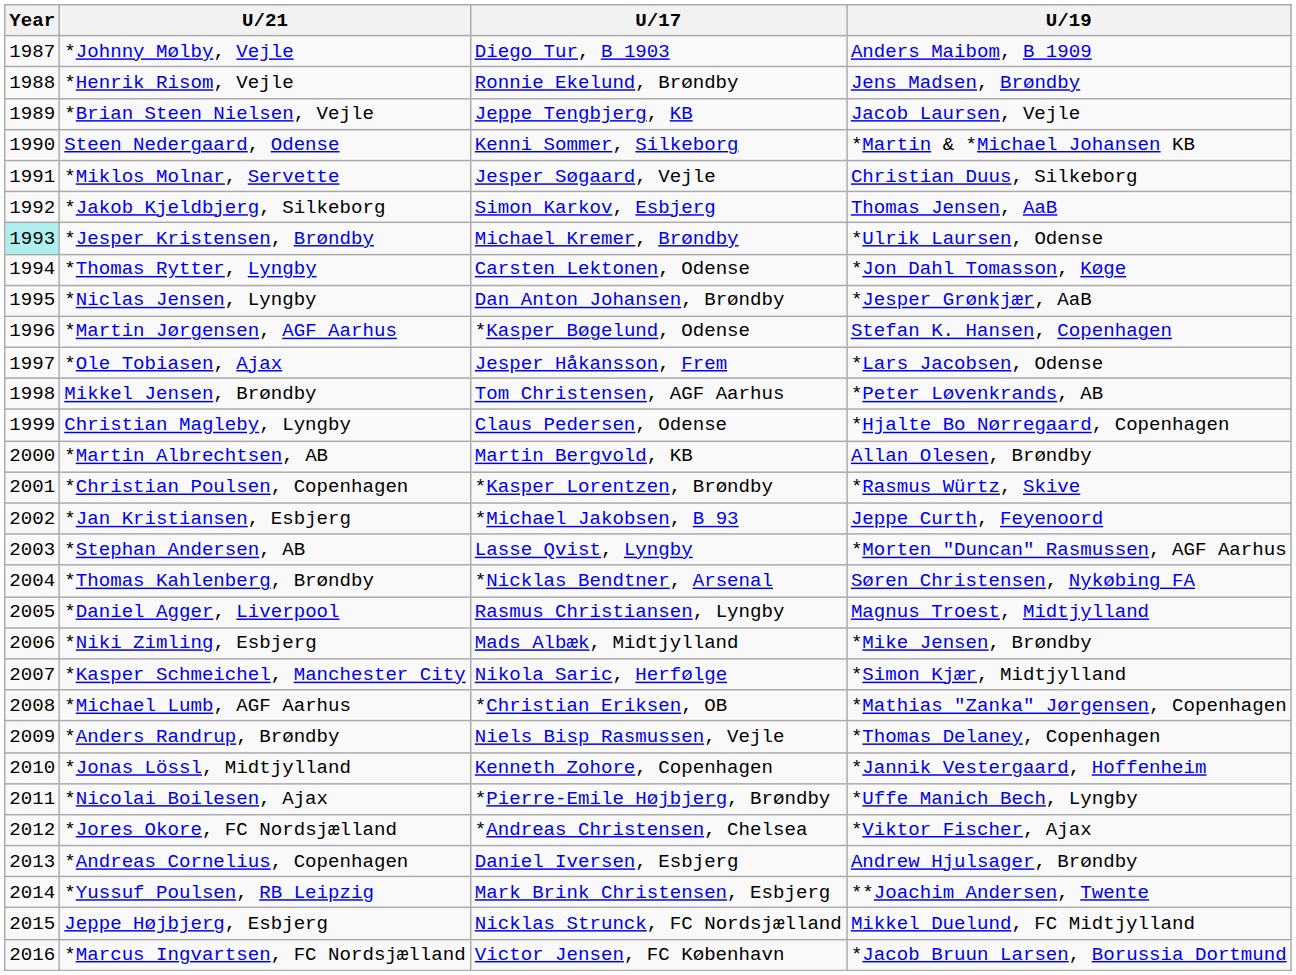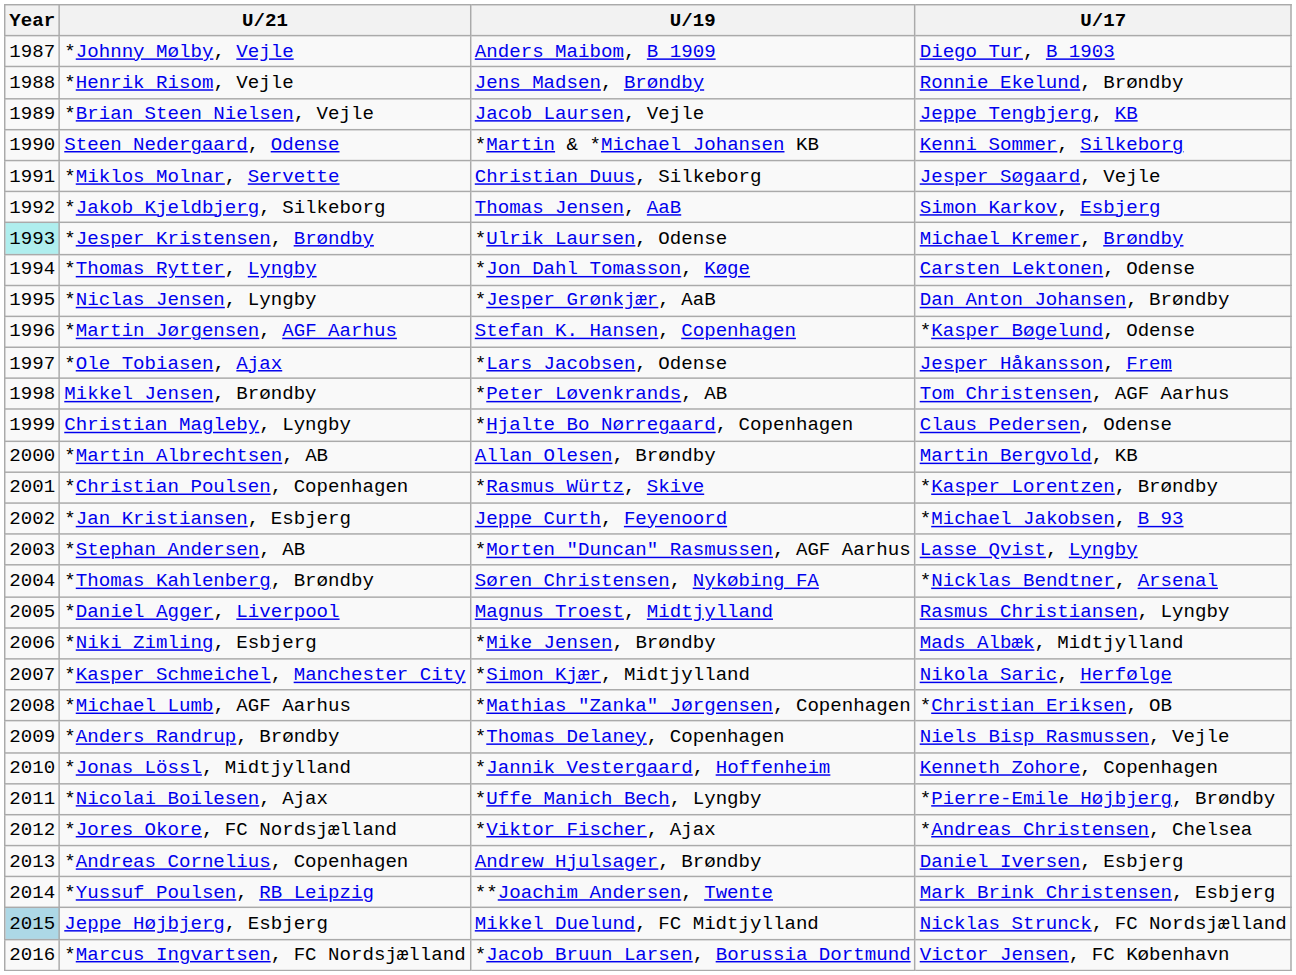 <table class="wikitable">
 <tr>
 <th>Year</th>
 <th>U/21</th>
+<th>U/19</th>
 <th>U/17</th>
-<th>U/19</th>
 </tr>
 <tr>
 <td>1987</td>
 <td>*<a href='#'>Johnny Mølby</a>, <a href='#'>Vejle</a></td>
+<td><a href='#'>Anders Maibom</a>, <a href='#'>B 1909</a></td>
 <td><a href='#'>Diego Tur</a>, <a href='#'>B 1903</a></td>
-<td><a href='#'>Anders Maibom</a>, <a href='#'>B 1909</a></td>
 </tr>
 <tr>
 <td>1988</td>
 <td>*<a href='#'>Henrik Risom</a>, Vejle</td>
+<td><a href='#'>Jens Madsen</a>, <a href='#'>Brøndby</a></td>
 <td><a href='#'>Ronnie Ekelund</a>, Brøndby</td>
-<td><a href='#'>Jens Madsen</a>, <a href='#'>Brøndby</a></td>
 </tr>
 <tr>
 <td>1989</td>
 <td>*<a href='#'>Brian Steen Nielsen</a>, Vejle</td>
+<td><a href='#'>Jacob Laursen</a>, Vejle</td>
 <td><a href='#'>Jeppe Tengbjerg</a>, <a href='#'>KB</a></td>
-<td><a href='#'>Jacob Laursen</a>, Vejle</td>
 </tr>
 <tr>
 <td>1990</td>
 <td><a href='#'>Steen Nedergaard</a>, <a href='#'>Odense</a></td>
+<td>*<a href='#'>Martin</a> & *<a href='#'>Michael Johansen</a> KB</td>
 <td><a href='#'>Kenni Sommer</a>, <a href='#'>Silkeborg</a></td>
-<td>*<a href='#'>Martin</a> & *<a href='#'>Michael Johansen</a> KB</td>
 </tr>
 <tr>
 <td>1991</td>
 <td>*<a href='#'>Miklos Molnar</a>, <a href='#'>Servette</a></td>
+<td><a href='#'>Christian Duus</a>, Silkeborg</td>
 <td><a href='#'>Jesper Søgaard</a>, Vejle</td>
-<td><a href='#'>Christian Duus</a>, Silkeborg</td>
 </tr>
 <tr>
 <td>1992</td>
 <td>*<a href='#'>Jakob Kjeldbjerg</a>, Silkeborg</td>
+<td><a href='#'>Thomas Jensen</a>, <a href='#'>AaB</a></td>
 <td><a href='#'>Simon Karkov</a>, <a href='#'>Esbjerg</a></td>
-<td><a href='#'>Thomas Jensen</a>, <a href='#'>AaB</a></td>
 </tr>
 <tr>
 <td style="background: paleturquoise;">1993</td>
 <td>*<a href='#'>Jesper Kristensen</a>, <a href='#'>Brøndby</a></td>
+<td>*<a href='#'>Ulrik Laursen</a>, Odense</td>
 <td><a href='#'>Michael Kremer</a>, <a href='#'>Brøndby</a></td>
-<td>*<a href='#'>Ulrik Laursen</a>, Odense</td>
 </tr>
 <tr>
 <td>1994</td>
 <td>*<a href='#'>Thomas Rytter</a>, <a href='#'>Lyngby</a></td>
+<td>*<a href='#'>Jon Dahl Tomasson</a>, <a href='#'>Køge</a></td>
 <td><a href='#'>Carsten Lektonen</a>, Odense</td>
-<td>*<a href='#'>Jon Dahl Tomasson</a>, <a href='#'>Køge</a></td>
 </tr>
 <tr>
 <td>1995</td>
 <td>*<a href='#'>Niclas Jensen</a>, Lyngby</td>
+<td>*<a href='#'>Jesper Grønkjær</a>, AaB</td>
 <td><a href='#'>Dan Anton Johansen</a>, Brøndby</td>
-<td>*<a href='#'>Jesper Grønkjær</a>, AaB</td>
 </tr>
 <tr>
 <td>1996</td>
 <td>*<a href='#'>Martin Jørgensen</a>, <a href='#'>AGF Aarhus</a></td>
+<td><a href='#'>Stefan K. Hansen</a>, <a href='#'>Copenhagen</a></td>
 <td>*<a href='#'>Kasper Bøgelund</a>, Odense</td>
-<td><a href='#'>Stefan K. Hansen</a>, <a href='#'>Copenhagen</a></td>
 </tr>
 <tr>
 <td>1997</td>
 <td>*<a href='#'>Ole Tobiasen</a>, <a href='#'>Ajax</a></td>
+<td>*<a href='#'>Lars Jacobsen</a>, Odense</td>
 <td><a href='#'>Jesper Håkansson</a>, <a href='#'>Frem</a></td>
-<td>*<a href='#'>Lars Jacobsen</a>, Odense</td>
 </tr>
 <tr>
 <td>1998</td>
 <td><a href='#'>Mikkel Jensen</a>, Brøndby</td>
+<td>*<a href='#'>Peter Løvenkrands</a>, AB</td>
 <td><a href='#'>Tom Christensen</a>, AGF Aarhus</td>
-<td>*<a href='#'>Peter Løvenkrands</a>, AB</td>
 </tr>
 <tr>
 <td>1999</td>
 <td><a href='#'>Christian Magleby</a>, Lyngby</td>
+<td>*<a href='#'>Hjalte Bo Nørregaard</a>, Copenhagen</td>
 <td><a href='#'>Claus Pedersen</a>, Odense</td>
-<td>*<a href='#'>Hjalte Bo Nørregaard</a>, Copenhagen</td>
 </tr>
 <tr>
 <td>2000</td>
 <td>*<a href='#'>Martin Albrechtsen</a>, AB</td>
+<td><a href='#'>Allan Olesen</a>, Brøndby</td>
 <td><a href='#'>Martin Bergvold</a>, KB</td>
-<td><a href='#'>Allan Olesen</a>, Brøndby</td>
 </tr>
 <tr>
 <td>2001</td>
 <td>*<a href='#'>Christian Poulsen</a>, Copenhagen</td>
+<td>*<a href='#'>Rasmus Würtz</a>, <a href='#'>Skive</a></td>
 <td>*<a href='#'>Kasper Lorentzen</a>, Brøndby</td>
-<td>*<a href='#'>Rasmus Würtz</a>, <a href='#'>Skive</a></td>
 </tr>
 <tr>
 <td>2002</td>
 <td>*<a href='#'>Jan Kristiansen</a>, Esbjerg</td>
+<td><a href='#'>Jeppe Curth</a>, <a href='#'>Feyenoord</a></td>
 <td>*<a href='#'>Michael Jakobsen</a>, <a href='#'>B 93</a></td>
-<td><a href='#'>Jeppe Curth</a>, <a href='#'>Feyenoord</a></td>
 </tr>
 <tr>
 <td>2003</td>
 <td>*<a href='#'>Stephan Andersen</a>, AB</td>
+<td>*<a href='#'>Morten "Duncan" Rasmussen</a>, AGF Aarhus</td>
 <td><a href='#'>Lasse Qvist</a>, <a href='#'>Lyngby</a></td>
-<td>*<a href='#'>Morten "Duncan" Rasmussen</a>, AGF Aarhus</td>
 </tr>
 <tr>
 <td>2004</td>
 <td>*<a href='#'>Thomas Kahlenberg</a>, Brøndby</td>
+<td><a href='#'>Søren Christensen</a>, <a href='#'>Nykøbing FA</a></td>
 <td>*<a href='#'>Nicklas Bendtner</a>, <a href='#'>Arsenal</a></td>
-<td><a href='#'>Søren Christensen</a>, <a href='#'>Nykøbing FA</a></td>
 </tr>
 <tr>
 <td>2005</td>
 <td>*<a href='#'>Daniel Agger</a>, <a href='#'>Liverpool</a></td>
+<td><a href='#'>Magnus Troest</a>, <a href='#'>Midtjylland</a></td>
 <td><a href='#'>Rasmus Christiansen</a>, Lyngby</td>
-<td><a href='#'>Magnus Troest</a>, <a href='#'>Midtjylland</a></td>
 </tr>
 <tr>
 <td>2006</td>
 <td>*<a href='#'>Niki Zimling</a>, Esbjerg</td>
+<td>*<a href='#'>Mike Jensen</a>, Brøndby</td>
 <td><a href='#'>Mads Albæk</a>, Midtjylland</td>
-<td>*<a href='#'>Mike Jensen</a>, Brøndby</td>
 </tr>
 <tr>
 <td>2007</td>
 <td>*<a href='#'>Kasper Schmeichel</a>, <a href='#'>Manchester City</a></td>
+<td>*<a href='#'>Simon Kjær</a>, Midtjylland</td>
 <td><a href='#'>Nikola Saric</a>, <a href='#'>Herfølge</a></td>
-<td>*<a href='#'>Simon Kjær</a>, Midtjylland</td>
 </tr>
 <tr>
 <td>2008</td>
 <td>*<a href='#'>Michael Lumb</a>, AGF Aarhus</td>
+<td>*<a href='#'>Mathias "Zanka" Jørgensen</a>, Copenhagen</td>
 <td>*<a href='#'>Christian Eriksen</a>, OB</td>
-<td>*<a href='#'>Mathias "Zanka" Jørgensen</a>, Copenhagen</td>
 </tr>
 <tr>
 <td>2009</td>
 <td>*<a href='#'>Anders Randrup</a>, Brøndby</td>
+<td>*<a href='#'>Thomas Delaney</a>, Copenhagen</td>
 <td><a href='#'>Niels Bisp Rasmussen</a>, Vejle</td>
-<td>*<a href='#'>Thomas Delaney</a>, Copenhagen</td>
 </tr>
 <tr>
 <td>2010</td>
 <td>*<a href='#'>Jonas Lössl</a>, Midtjylland</td>
+<td>*<a href='#'>Jannik Vestergaard</a>, <a href='#'>Hoffenheim</a></td>
 <td><a href='#'>Kenneth Zohore</a>, Copenhagen</td>
-<td>*<a href='#'>Jannik Vestergaard</a>, <a href='#'>Hoffenheim</a></td>
 </tr>
 <tr>
 <td>2011</td>
 <td>*<a href='#'>Nicolai Boilesen</a>, Ajax</td>
+<td>*<a href='#'>Uffe Manich Bech</a>, Lyngby</td>
 <td>*<a href='#'>Pierre-Emile Højbjerg</a>, Brøndby</td>
-<td>*<a href='#'>Uffe Manich Bech</a>, Lyngby</td>
 </tr>
 <tr>
 <td>2012</td>
 <td>*<a href='#'>Jores Okore</a>, FC Nordsjælland</td>
+<td>*<a href='#'>Viktor Fischer</a>, Ajax</td>
 <td>*<a href='#'>Andreas Christensen</a>, Chelsea</td>
-<td>*<a href='#'>Viktor Fischer</a>, Ajax</td>
 </tr>
 <tr>
 <td>2013</td>
 <td>*<a href='#'>Andreas Cornelius</a>, Copenhagen</td>
+<td><a href='#'>Andrew Hjulsager</a>, Brøndby</td>
 <td><a href='#'>Daniel Iversen</a>, Esbjerg</td>
-<td><a href='#'>Andrew Hjulsager</a>, Brøndby</td>
 </tr>
 <tr>
 <td>2014</td>
 <td>*<a href='#'>Yussuf Poulsen</a>, <a href='#'>RB Leipzig</a></td>
+<td>**<a href='#'>Joachim Andersen</a>, <a href='#'>Twente</a></td>
 <td><a href='#'>Mark Brink Christensen</a>, Esbjerg</td>
-<td>**<a href='#'>Joachim Andersen</a>, <a href='#'>Twente</a></td>
 </tr>
 <tr>
-<td>2015</td>
+<td style="background: lightblue;">2015</td>
 <td><a href='#'>Jeppe Højbjerg</a>, Esbjerg</td>
+<td><a href='#'>Mikkel Duelund</a>, FC Midtjylland</td>
 <td><a href='#'>Nicklas Strunck</a>, FC Nordsjælland</td>
-<td><a href='#'>Mikkel Duelund</a>, FC Midtjylland</td>
 </tr>
 <tr>
 <td>2016</td>
 <td>*<a href='#'>Marcus Ingvartsen</a>, FC Nordsjælland</td>
+<td>*<a href='#'>Jacob Bruun Larsen</a>, <a href='#'>Borussia Dortmund</a></td>
 <td><a href='#'>Victor Jensen</a>, FC København</td>
-<td>*<a href='#'>Jacob Bruun Larsen</a>, <a href='#'>Borussia Dortmund</a></td>
 </tr>
 </table>
